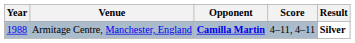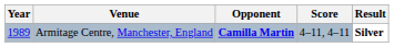 <table class="sortable wikitable" style="font-size: 90%;">
 <tr>
 <th>Year</th>
 <th>Venue</th>
 <th>Opponent</th>
 <th>Score</th>
 <th>Result</th>
 </tr>
 <tr style="background:#AABBCC">
-<td align="center"><a href='#'>1988</a></td>
+<td align="center"><a href='#'>1989</a></td>
 <td align="left">Armitage Centre, <a href='#'>Manchester, England</a></td>
 <td align="left"><strong> <a href='#'>Camilla Martin</a></strong></td>
 <td align="left">4–11, 4–11</td>
 <td style="text-align:left; background:white"> <strong>Silver</strong></td>
 </tr>
 </table>
